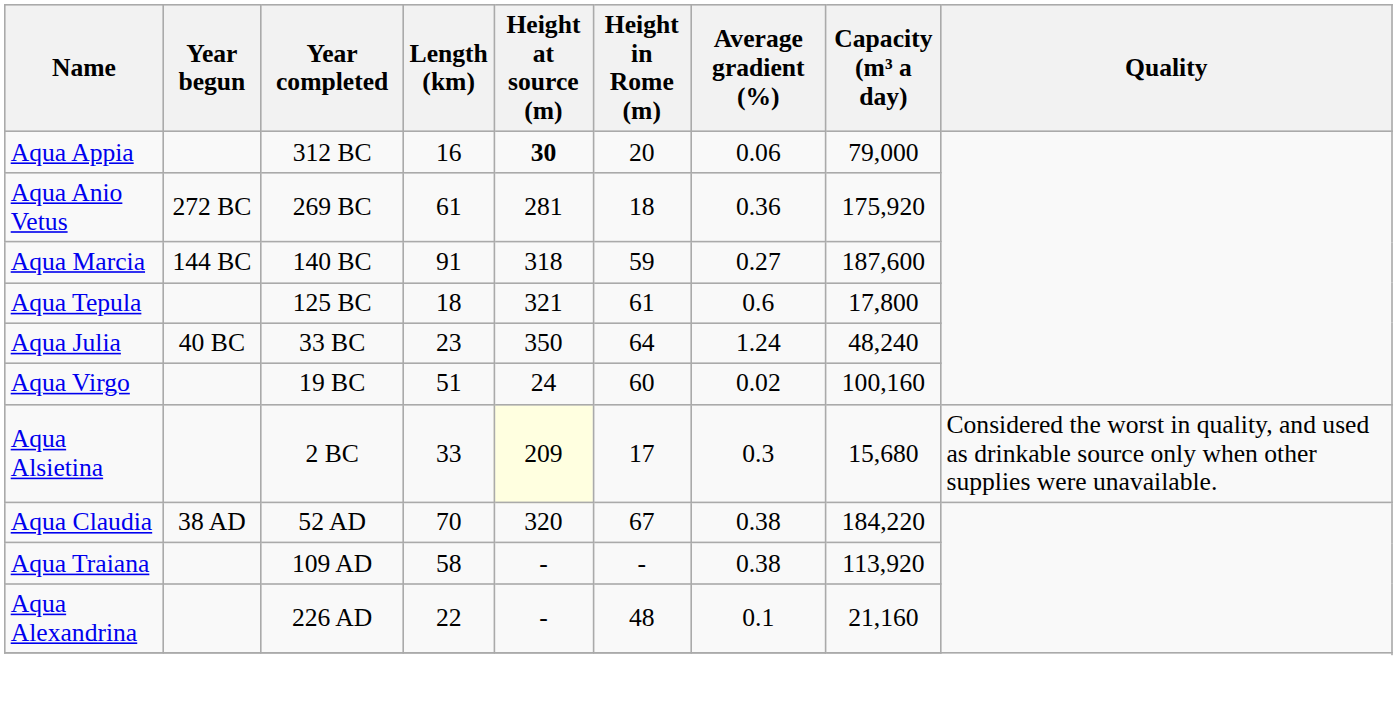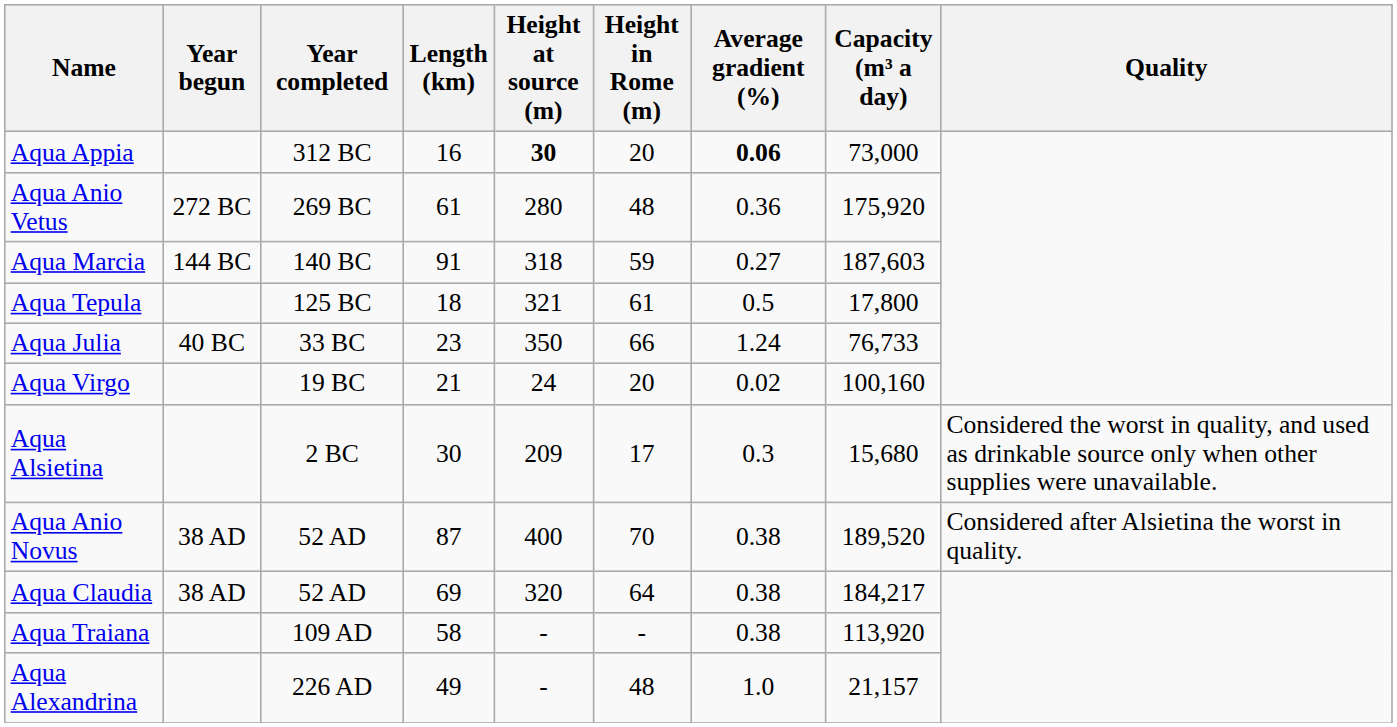 <table class="wikitable sortable">
 <tr>
 <th>Name</th>
 <th>Year begun</th>
 <th>Year completed</th>
 <th>Length<br>(km)</th>
 <th>Height at<br>source (m)</th>
 <th>Height in<br>Rome (m)</th>
 <th>Average gradient<br> (%)</th>
 <th>Capacity<br>(m³ a day)</th>
 <th>Quality</th>
 </tr>
 <tr>
 <td><a href='#'>Aqua Appia</a></td>
 <td align="center"></td>
 <td align="center">312 BC</td>
 <td align="center">16</td>
 <td align="center"><strong>30</strong></td>
 <td align="center">20</td>
-<td align="center">0.06</td>
-<td align="center">79,000</td>
+<td align="center"><strong>0.06</strong></td>
+<td align="center">73,000</td>
 </tr>
 <tr>
 <td><a href='#'>Aqua Anio Vetus</a></td>
 <td align="center">272 BC</td>
 <td align="center">269 BC</td>
 <td align="center">61</td>
-<td align="center">281</td>
-<td align="center">18</td>
+<td align="center">280</td>
+<td align="center">48</td>
 <td align="center">0.36</td>
 <td align="center">175,920</td>
 </tr>
 <tr>
 <td><a href='#'>Aqua Marcia</a></td>
 <td align="center">144 BC</td>
 <td align="center">140 BC</td>
 <td align="center">91</td>
 <td align="center">318</td>
 <td align="center">59</td>
 <td align="center">0.27</td>
-<td align="center">187,600</td>
+<td align="center">187,603</td>
 </tr>
 <tr>
 <td><a href='#'>Aqua Tepula</a></td>
 <td align="center"></td>
 <td align="center">125 BC</td>
 <td align="center">18</td>
 <td align="center">321</td>
 <td align="center">61</td>
-<td align="center">0.6</td>
+<td align="center">0.5</td>
 <td align="center">17,800</td>
 </tr>
 <tr>
 <td><a href='#'>Aqua Julia</a></td>
 <td align="center">40 BC</td>
 <td align="center">33 BC</td>
 <td align="center">23</td>
 <td align="center">350</td>
-<td align="center">64</td>
+<td align="center">66</td>
 <td align="center">1.24</td>
-<td align="center">48,240</td>
+<td align="center">76,733</td>
 </tr>
 <tr>
 <td><a href='#'>Aqua Virgo</a></td>
 <td align="center"></td>
 <td align="center">19 BC</td>
-<td align="center">51</td>
+<td align="center">21</td>
 <td align="center">24</td>
-<td align="center">60</td>
+<td align="center">20</td>
 <td align="center">0.02</td>
 <td align="center">100,160</td>
 </tr>
 <tr>
 <td><a href='#'>Aqua Alsietina</a></td>
 <td align="center"></td>
 <td align="center">2 BC</td>
-<td align="center">33</td>
-<td align="center" style="background: lightyellow;">209</td>
+<td align="center">30</td>
+<td align="center">209</td>
 <td align="center">17</td>
 <td align="center">0.3</td>
 <td align="center">15,680</td>
 <td align="left">Considered the worst in quality, and used as drinkable source only when other supplies were unavailable.</td>
 </tr>
 <tr>
+<td><a href='#'>Aqua Anio Novus</a></td>
+<td align="center">38 AD</td>
+<td align="center">52 AD</td>
+<td align="center">87</td>
+<td align="center">400</td>
+<td align="center">70</td>
+<td align="center">0.38</td>
+<td align="center">189,520</td>
+<td align="left">Considered after Alsietina the worst in quality.</td>
+</tr>
+<tr>
 <td><a href='#'>Aqua Claudia</a></td>
 <td align="center">38 AD</td>
 <td align="center">52 AD</td>
-<td align="center">70</td>
+<td align="center">69</td>
 <td align="center">320</td>
-<td align="center">67</td>
+<td align="center">64</td>
 <td align="center">0.38</td>
-<td align="center">184,220</td>
+<td align="center">184,217</td>
 </tr>
 <tr>
 <td><a href='#'>Aqua Traiana</a></td>
 <td align="center"></td>
 <td align="center">109 AD</td>
 <td align="center">58</td>
 <td align="center">-</td>
 <td align="center">-</td>
 <td align="center">0.38</td>
 <td align="center">113,920</td>
 </tr>
 <tr>
 <td><a href='#'>Aqua Alexandrina</a></td>
 <td align="center"></td>
 <td align="center">226 AD</td>
-<td align="center">22</td>
+<td align="center">49</td>
 <td align="center">-</td>
 <td align="center">48</td>
-<td align="center">0.1</td>
-<td align="center">21,160</td>
+<td align="center">1.0</td>
+<td align="center">21,157</td>
 </tr>
 <tr>
 </tr>
 </table>
